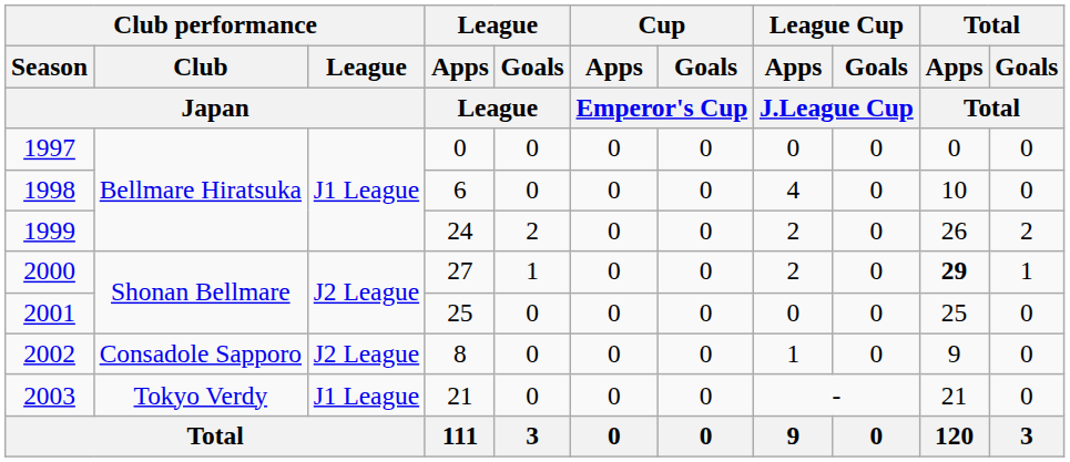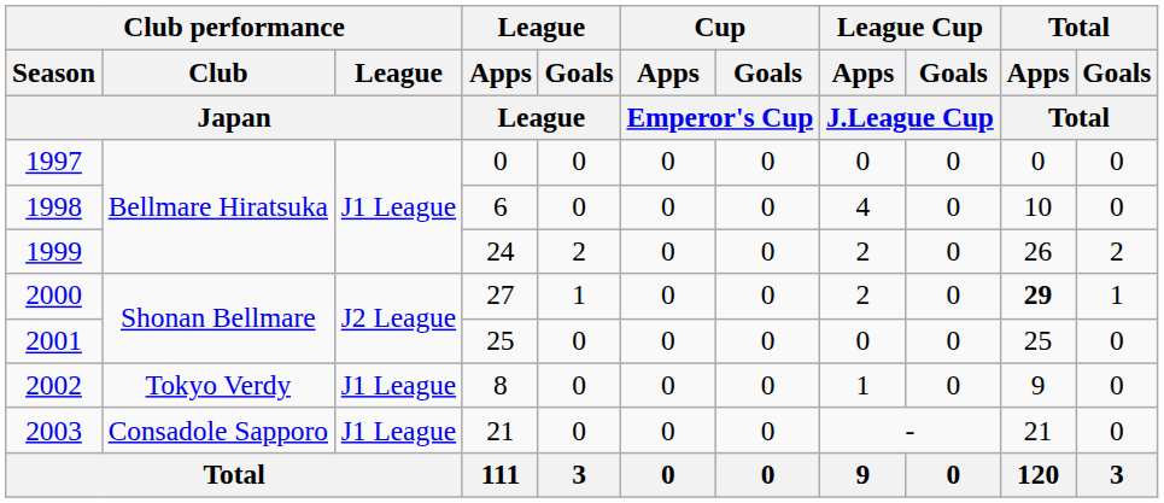 <table class="wikitable" style="text-align:center;">
 <tr>
 <th colspan=3>Club performance</th>
 <th colspan=2>League</th>
 <th colspan=2>Cup</th>
 <th colspan=2>League Cup</th>
 <th colspan=2>Total</th>
 </tr>
 <tr>
 <th>Season</th>
 <th>Club</th>
 <th>League</th>
 <th>Apps</th>
 <th>Goals</th>
 <th>Apps</th>
 <th>Goals</th>
 <th>Apps</th>
 <th>Goals</th>
 <th>Apps</th>
 <th>Goals</th>
 </tr>
 <tr>
 <th colspan=3>Japan</th>
 <th colspan=2>League</th>
 <th colspan=2><a href='#'>Emperor's Cup</a></th>
 <th colspan=2><a href='#'>J.League Cup</a></th>
 <th colspan=2>Total</th>
 </tr>
 <tr>
 <td><a href='#'>1997</a></td>
 <td rowspan=3><a href='#'>Bellmare Hiratsuka</a></td>
 <td rowspan=3><a href='#'>J1 League</a></td>
 <td>0</td>
 <td>0</td>
 <td>0</td>
 <td>0</td>
 <td>0</td>
 <td>0</td>
 <td>0</td>
 <td>0</td>
 </tr>
 <tr>
 <td><a href='#'>1998</a></td>
 <td>6</td>
 <td>0</td>
 <td>0</td>
 <td>0</td>
 <td>4</td>
 <td>0</td>
 <td>10</td>
 <td>0</td>
 </tr>
 <tr>
 <td><a href='#'>1999</a></td>
 <td>24</td>
 <td>2</td>
 <td>0</td>
 <td>0</td>
 <td>2</td>
 <td>0</td>
 <td>26</td>
 <td>2</td>
 </tr>
 <tr>
 <td><a href='#'>2000</a></td>
 <td rowspan=2><a href='#'>Shonan Bellmare</a></td>
 <td rowspan=2><a href='#'>J2 League</a></td>
 <td>27</td>
 <td>1</td>
 <td>0</td>
 <td>0</td>
 <td>2</td>
 <td>0</td>
 <td><strong>29</strong></td>
 <td>1</td>
 </tr>
 <tr>
 <td><a href='#'>2001</a></td>
 <td>25</td>
 <td>0</td>
 <td>0</td>
 <td>0</td>
 <td>0</td>
 <td>0</td>
 <td>25</td>
 <td>0</td>
 </tr>
 <tr>
 <td><a href='#'>2002</a></td>
-<td><a href='#'>Consadole Sapporo</a></td>
-<td><a href='#'>J2 League</a></td>
+<td><a href='#'>Tokyo Verdy</a></td>
+<td><a href='#'>J1 League</a></td>
 <td>8</td>
 <td>0</td>
 <td>0</td>
 <td>0</td>
 <td>1</td>
 <td>0</td>
 <td>9</td>
 <td>0</td>
 </tr>
 <tr>
 <td><a href='#'>2003</a></td>
-<td><a href='#'>Tokyo Verdy</a></td>
+<td><a href='#'>Consadole Sapporo</a></td>
 <td><a href='#'>J1 League</a></td>
 <td>21</td>
 <td>0</td>
 <td>0</td>
 <td>0</td>
 <td colspan=2>-</td>
 <td>21</td>
 <td>0</td>
 </tr>
 <tr>
 <th colspan=3>Total</th>
 <th>111</th>
 <th>3</th>
 <th>0</th>
 <th>0</th>
 <th>9</th>
 <th>0</th>
 <th>120</th>
 <th>3</th>
 </tr>
 </table>
